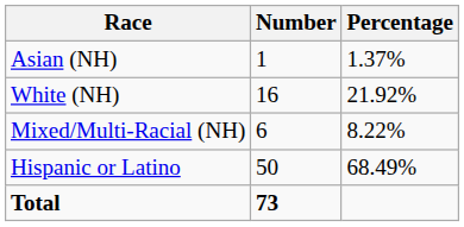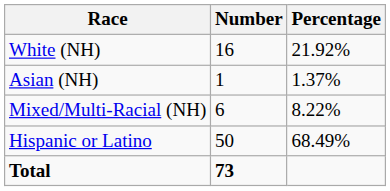 <table class="wikitable">
 <tr>
 <th>Race</th>
 <th>Number</th>
 <th>Percentage</th>
 </tr>
 <tr>
+<td><a href='#'>White</a> (NH)</td>
+<td>16</td>
+<td>21.92%</td>
+</tr>
+<tr>
 <td><a href='#'>Asian</a> (NH)</td>
 <td>1</td>
 <td>1.37%</td>
-</tr>
-<tr>
-<td><a href='#'>White</a> (NH)</td>
-<td>16</td>
-<td>21.92%</td>
 </tr>
 <tr>
 <td><a href='#'>Mixed/Multi-Racial</a> (NH)</td>
 <td>6</td>
 <td>8.22%</td>
 </tr>
 <tr>
 <td><a href='#'>Hispanic or Latino</a></td>
 <td>50</td>
 <td>68.49%</td>
 </tr>
 <tr>
 <td><strong>Total</strong></td>
 <td><strong>73</strong></td>
 <td></td>
 </tr>
 </table>
